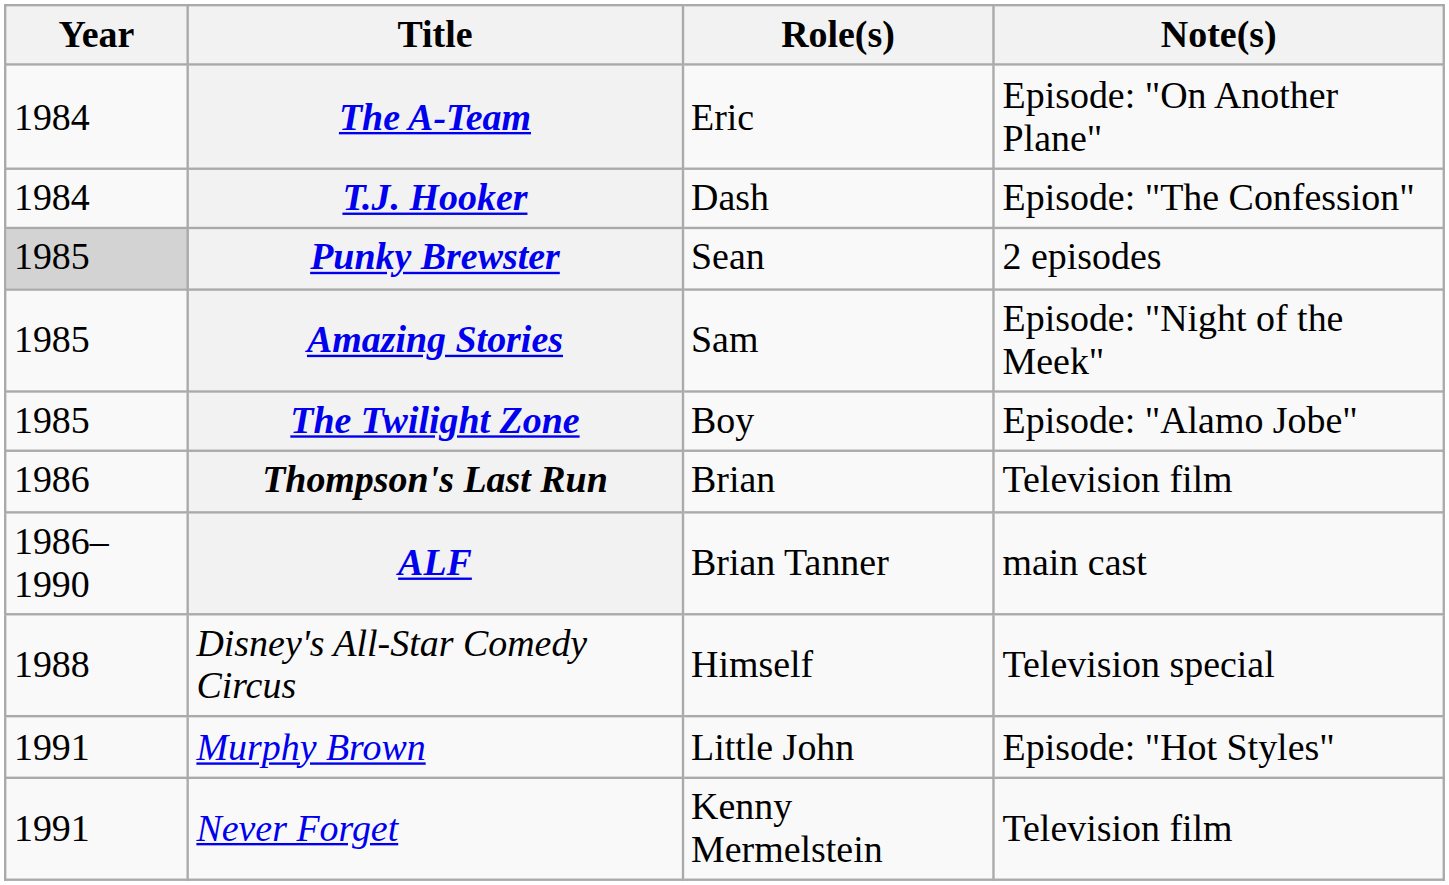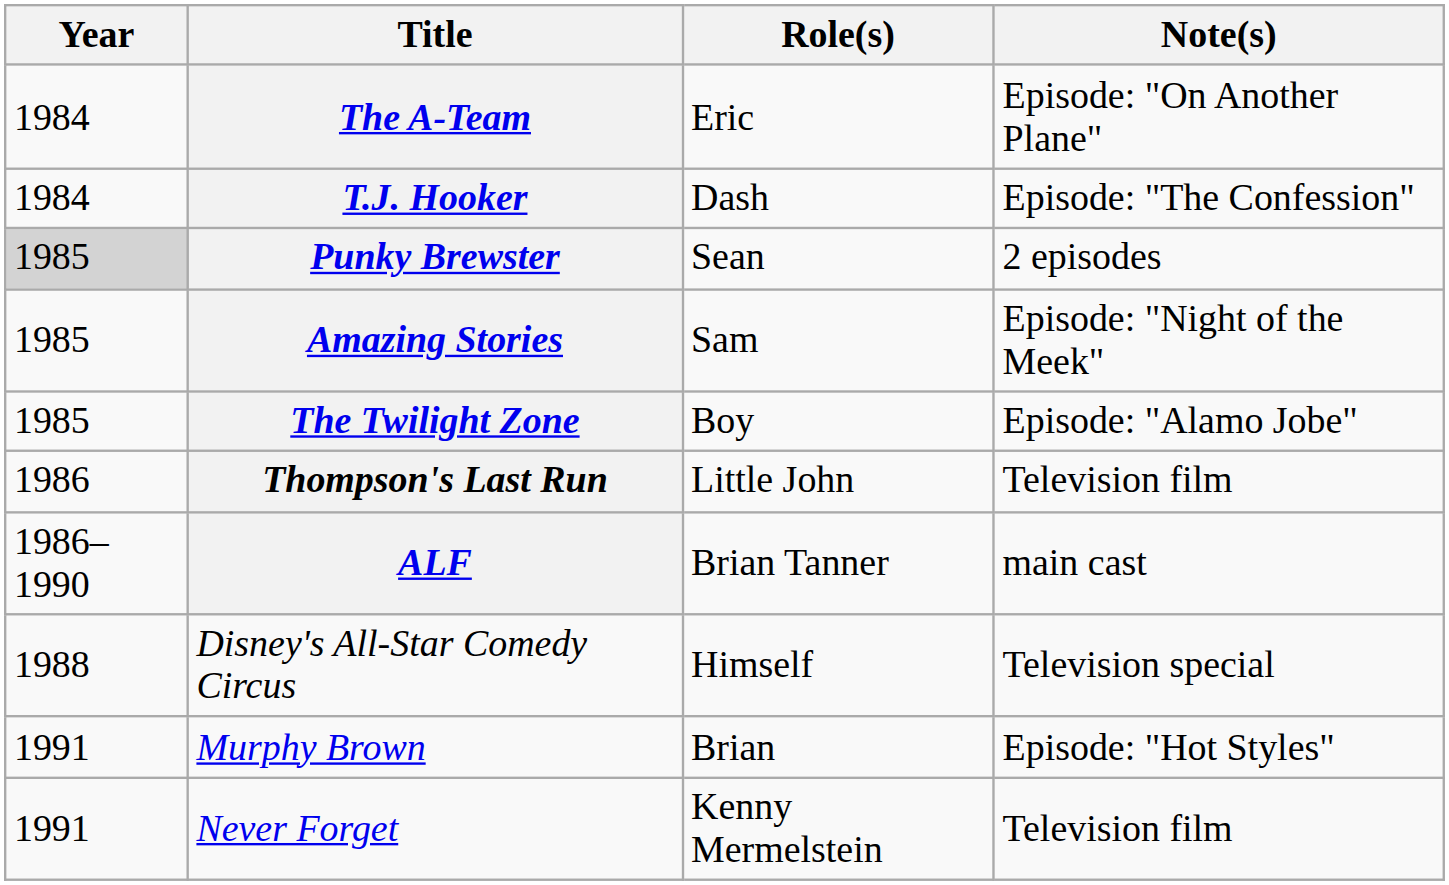 <table class="wikitable plainrowheaders">
 <tr>
 <th scope="col">Year</th>
 <th scope="col">Title</th>
 <th scope="col">Role(s)</th>
 <th scope="col">Note(s)</th>
 </tr>
 <tr>
 <td>1984</td>
 <th scope="row"><em><a href='#'>The A-Team</a></em></th>
 <td>Eric</td>
 <td>Episode: "On Another Plane"</td>
 </tr>
 <tr>
 <td>1984</td>
 <th scope="row"><em><a href='#'>T.J. Hooker</a></em></th>
 <td>Dash</td>
 <td>Episode: "The Confession"</td>
 </tr>
 <tr>
 <td style="background: lightgrey;">1985</td>
 <th scope="row"><em><a href='#'>Punky Brewster</a></em></th>
 <td>Sean</td>
 <td>2 episodes</td>
 </tr>
 <tr>
 <td>1985</td>
 <th scope="row"><em><a href='#'>Amazing Stories</a></em></th>
 <td>Sam</td>
 <td>Episode: "Night of the Meek"</td>
 </tr>
 <tr>
 <td>1985</td>
 <th scope="row"><em><a href='#'>The Twilight Zone</a></em></th>
 <td>Boy</td>
 <td>Episode: "Alamo Jobe"</td>
 </tr>
 <tr>
 <td>1986</td>
 <th scope="row"><em>Thompson's Last Run</em></th>
-<td>Brian</td>
+<td>Little John</td>
 <td>Television film</td>
 </tr>
 <tr>
 <td>1986–1990</td>
 <th scope="row"><em><a href='#'>ALF</a></em></th>
 <td>Brian Tanner</td>
 <td>main cast</td>
 </tr>
 <tr>
 <td>1988</td>
 <td><em>Disney's All-Star Comedy Circus</em></td>
 <td>Himself</td>
 <td>Television special</td>
 </tr>
 <tr>
 <td>1991</td>
 <td><em><a href='#'>Murphy Brown</a></em></td>
-<td>Little John</td>
+<td>Brian</td>
 <td>Episode: "Hot Styles"</td>
 </tr>
 <tr>
 <td>1991</td>
 <td><em><a href='#'>Never Forget</a></em></td>
 <td>Kenny Mermelstein</td>
 <td>Television film</td>
 </tr>
 </table>
